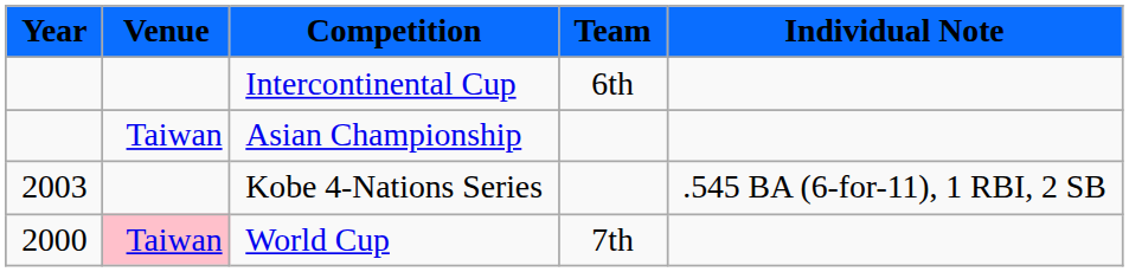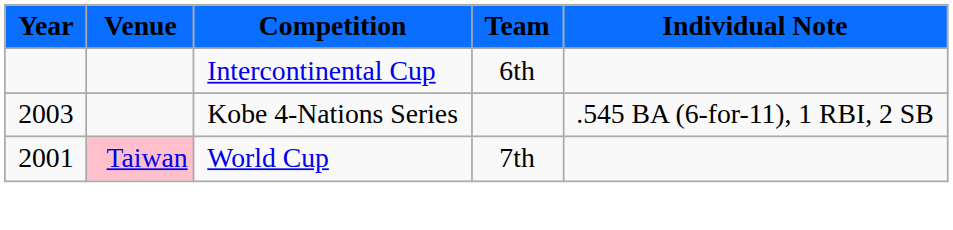 <table class="wikitable">
 <tr>
 <th style="background:#0A6EFF"><span>Year</span></th>
 <th style="background:#0A6EFF"><span>Venue</span></th>
 <th style="background:#0A6EFF"><span>Competition</span></th>
 <th style="background:#0A6EFF"><span> Team </span></th>
 <th style="background:#0A6EFF"><span>Individual Note</span></th>
 </tr>
 <tr>
 <td>  </td>
 <td>  </td>
 <td> <a href='#'>Intercontinental Cup</a></td>
 <td style="text-align:center">6th</td>
 <td></td>
 </tr>
 <tr>
-<td>  </td>
-<td>  <a href='#'>Taiwan</a></td>
-<td> <a href='#'>Asian Championship</a></td>
-<td style="text-align:center"></td>
-<td></td>
-</tr>
-<tr>
 <td> 2003 </td>
 <td> </td>
 <td> Kobe 4-Nations Series </td>
 <td style="text-align:center"></td>
 <td> .545 BA (6-for-11), 1 RBI, 2 SB </td>
 </tr>
 <tr>
-<td> 2000 </td>
+<td> 2001 </td>
 <td style="background: pink;">  <a href='#'>Taiwan</a></td>
 <td> <a href='#'>World Cup</a></td>
 <td style="text-align:center">7th</td>
 <td></td>
 </tr>
 </table>
